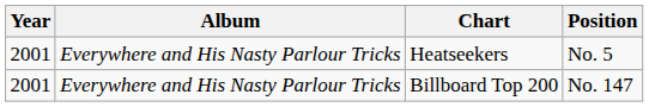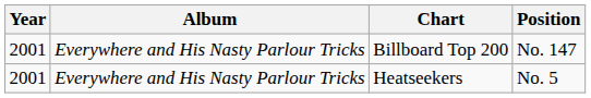 <table class="wikitable">
 <tr>
 <th>Year</th>
 <th>Album</th>
 <th>Chart</th>
 <th>Position</th>
 </tr>
 <tr>
 <td>2001</td>
 <td><em>Everywhere and His Nasty Parlour Tricks</em></td>
-<td>Heatseekers</td>
-<td>No. 5</td>
+<td>Billboard Top 200</td>
+<td>No. 147</td>
 </tr>
 <tr>
 <td>2001</td>
 <td><em>Everywhere and His Nasty Parlour Tricks</em></td>
-<td>Billboard Top 200</td>
-<td>No. 147</td>
+<td>Heatseekers</td>
+<td>No. 5</td>
 </tr>
 </table>
